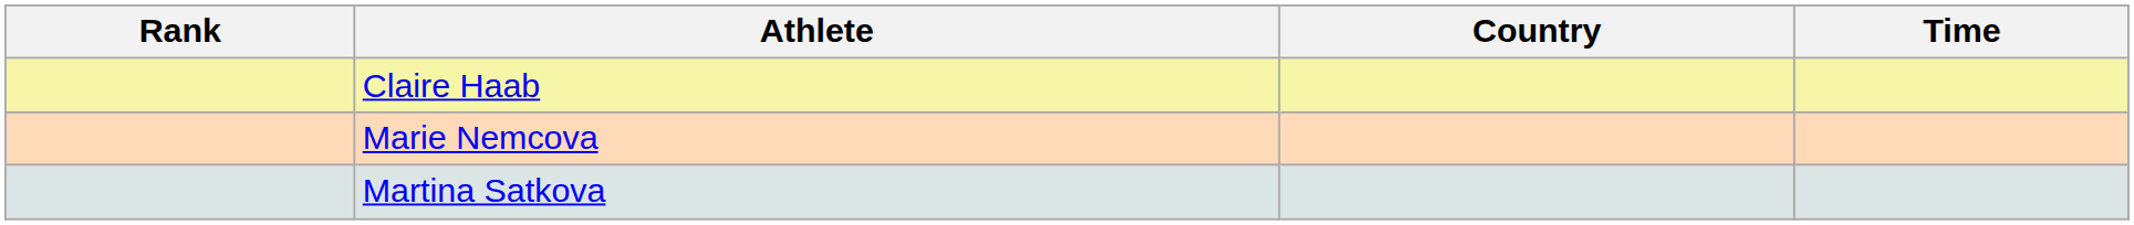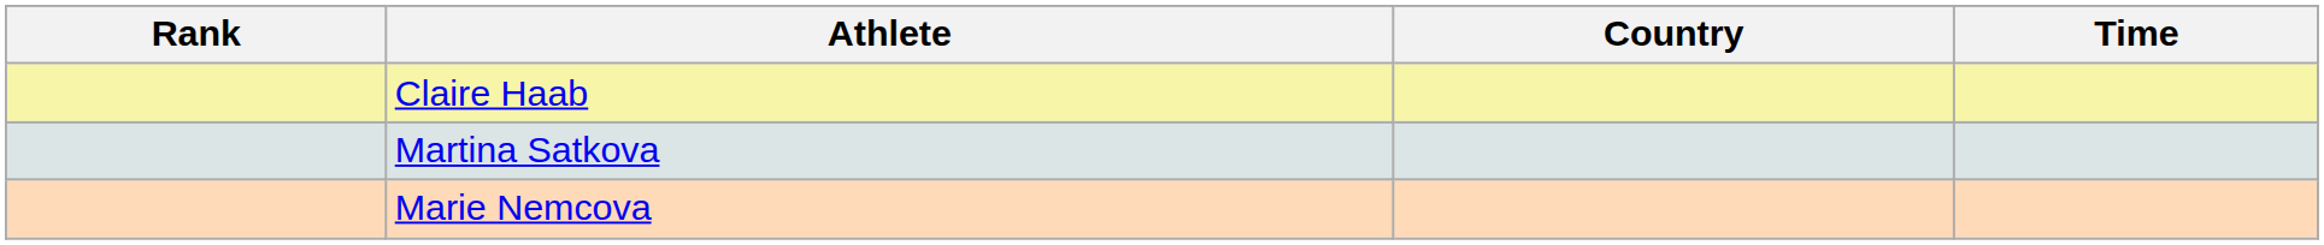 <table class="wikitable" width=80% style="font-size:100%; text-align:left;">
 <tr>
 <th>Rank</th>
 <th>Athlete</th>
 <th>Country</th>
 <th>Time</th>
 </tr>
 <tr bgcolor="#F7F6A8">
 <td align=center></td>
 <td><a href='#'>Claire Haab</a></td>
 <td></td>
 <td align="right"></td>
 </tr>
+<tr bgcolor="#DCE5E5">
+<td align=center></td>
+<td><a href='#'>Martina Satkova</a></td>
+<td></td>
+<td align="right"></td>
+</tr>
 <tr bgcolor="#FFDAB9">
 <td align=center></td>
 <td><a href='#'>Marie Nemcova</a></td>
 <td></td>
 <td align="right"></td>
 </tr>
-<tr bgcolor="#DCE5E5">
-<td align=center></td>
-<td><a href='#'>Martina Satkova</a></td>
-<td></td>
-<td align="right"></td>
-</tr>
 </table>
